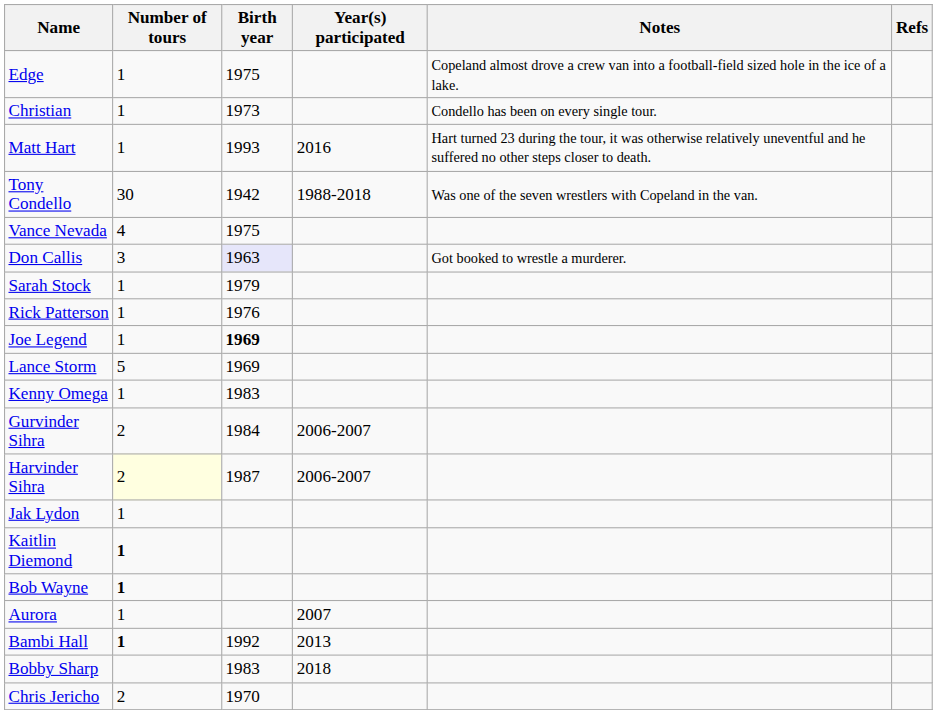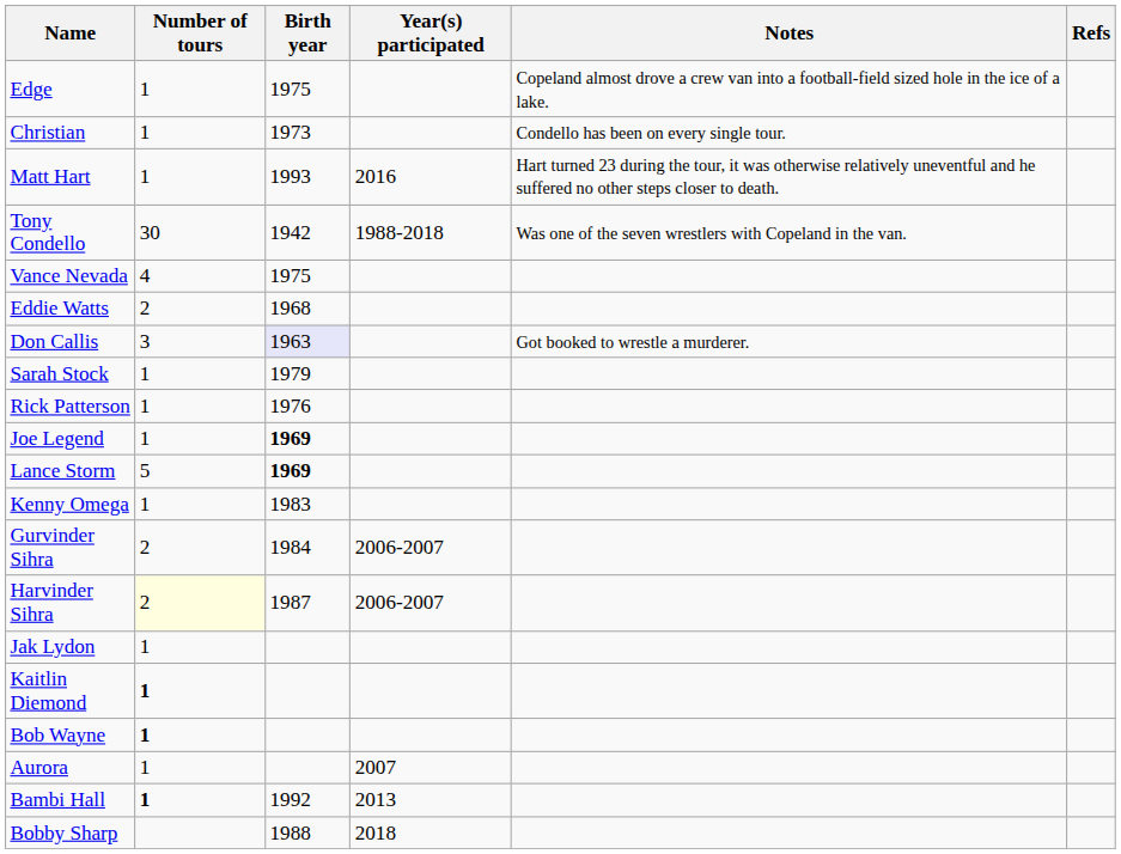 <table class="wikitable">
 <tr>
 <th>Name</th>
 <th>Number of tours</th>
 <th>Birth year</th>
 <th>Year(s) participated</th>
 <th>Notes</th>
 <th>Refs</th>
 </tr>
 <tr>
 <td><a href='#'>Edge</a></td>
 <td>1</td>
 <td>1975</td>
 <td></td>
 <td><small>Copeland almost drove a crew van into a football-field sized hole in the ice of a lake.</small></td>
 <td></td>
 </tr>
 <tr>
 <td><a href='#'>Christian</a></td>
 <td>1</td>
 <td>1973</td>
 <td></td>
 <td><small>Condello has been on every single tour.</small></td>
 <td></td>
 </tr>
 <tr>
 <td><a href='#'>Matt Hart</a></td>
 <td>1</td>
 <td>1993</td>
 <td>2016</td>
 <td><small>Hart turned 23 during the tour, it was otherwise relatively uneventful and he suffered no other steps closer to death.</small></td>
 <td></td>
 </tr>
 <tr>
 <td><a href='#'>Tony Condello</a></td>
 <td>30</td>
 <td>1942</td>
 <td>1988-2018</td>
 <td><small>Was one of the seven wrestlers with Copeland in the van.</small></td>
 <td></td>
 </tr>
 <tr>
 <td><a href='#'>Vance Nevada</a></td>
 <td>4</td>
 <td>1975</td>
 <td></td>
 <td></td>
 <td></td>
 </tr>
 <tr>
+<td><a href='#'>Eddie Watts</a></td>
+<td>2</td>
+<td>1968</td>
+<td></td>
+<td></td>
+<td></td>
+</tr>
+<tr>
 <td><a href='#'>Don Callis</a></td>
 <td>3</td>
 <td style="background: lavender;">1963</td>
 <td></td>
 <td><small>Got booked to wrestle a murderer.</small></td>
 <td></td>
 </tr>
 <tr>
 <td><a href='#'>Sarah Stock</a></td>
 <td>1</td>
 <td>1979</td>
 <td></td>
 <td></td>
 <td></td>
 </tr>
 <tr>
 <td><a href='#'>Rick Patterson</a></td>
 <td>1</td>
 <td>1976</td>
 <td></td>
 <td></td>
 <td></td>
 </tr>
 <tr>
 <td><a href='#'>Joe Legend</a></td>
 <td>1</td>
 <td><strong>1969</strong></td>
 <td></td>
 <td></td>
 <td></td>
 </tr>
 <tr>
 <td><a href='#'>Lance Storm</a></td>
 <td>5</td>
-<td>1969</td>
+<td><strong>1969</strong></td>
 <td></td>
 <td></td>
 <td></td>
 </tr>
 <tr>
 <td><a href='#'>Kenny Omega</a></td>
 <td>1</td>
 <td>1983</td>
 <td></td>
 <td></td>
 <td></td>
 </tr>
 <tr>
 <td><a href='#'>Gurvinder Sihra</a></td>
 <td>2</td>
 <td>1984</td>
 <td>2006-2007</td>
 <td></td>
 <td></td>
 </tr>
 <tr>
 <td><a href='#'>Harvinder Sihra</a></td>
 <td style="background: lightyellow;">2</td>
 <td>1987</td>
 <td>2006-2007</td>
 <td></td>
 <td></td>
 </tr>
 <tr>
 <td><a href='#'>Jak Lydon</a></td>
 <td>1</td>
 <td></td>
 <td></td>
 <td></td>
 <td></td>
 </tr>
 <tr>
 <td><a href='#'>Kaitlin Diemond</a></td>
 <td><strong>1</strong></td>
 <td></td>
 <td></td>
 <td></td>
 <td></td>
 </tr>
 <tr>
 <td><a href='#'>Bob Wayne</a></td>
 <td><strong>1</strong></td>
 <td></td>
 <td></td>
 <td></td>
 <td></td>
 </tr>
 <tr>
 <td><a href='#'>Aurora</a></td>
 <td>1</td>
 <td></td>
 <td>2007</td>
 <td></td>
 <td></td>
 </tr>
 <tr>
 <td><a href='#'>Bambi Hall</a></td>
 <td><strong>1</strong></td>
 <td>1992</td>
 <td>2013</td>
 <td></td>
 <td></td>
 </tr>
 <tr>
 <td><a href='#'>Bobby Sharp</a></td>
 <td></td>
-<td>1983</td>
+<td>1988</td>
 <td>2018</td>
 <td></td>
 <td></td>
 </tr>
-<tr>
-<td><a href='#'>Chris Jericho</a></td>
-<td>2</td>
-<td>1970</td>
-<td></td>
-<td></td>
-<td></td>
-</tr>
 </table>
